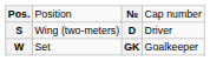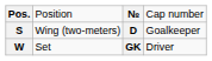 <table class="wikitable" style="font-size:90%; float:right">
 <tr>
 <th>Pos.</th>
 <td>Position</td>
 <th>№</th>
 <td>Cap number</td>
 </tr>
 <tr>
 <th>S</th>
 <td>Wing (two-meters)</td>
 <th>D</th>
-<td>Driver</td>
+<td>Goalkeeper</td>
 </tr>
 <tr>
 <th>W</th>
 <td>Set</td>
 <th>GK</th>
-<td>Goalkeeper</td>
+<td>Driver</td>
 </tr>
 </table>
